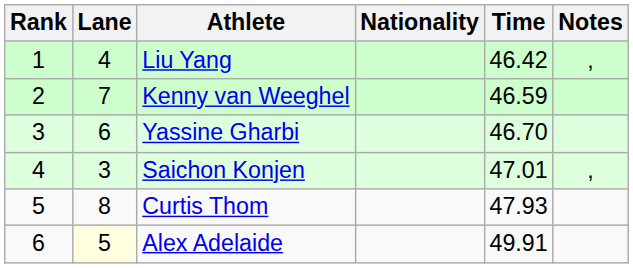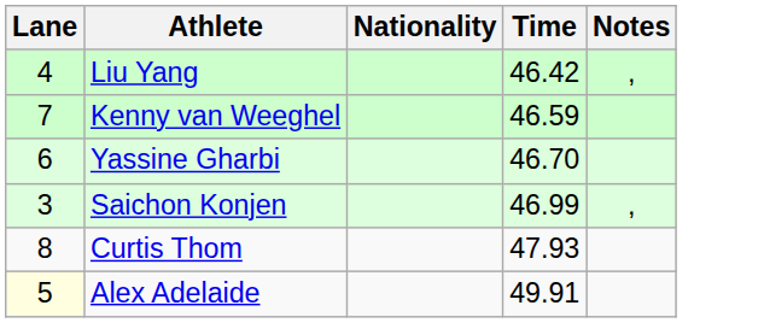 <table class="wikitable sortable" style="text-align:center">
 <tr>
-<th>Rank</th>
 <th>Lane</th>
 <th>Athlete</th>
 <th>Nationality</th>
 <th>Time</th>
 <th>Notes</th>
 </tr>
 <tr bgcolor=ccffcc>
-<td>1</td>
 <td>4</td>
 <td align=left><a href='#'>Liu Yang</a></td>
 <td align=left></td>
 <td>46.42</td>
 <td>, </td>
 </tr>
 <tr bgcolor=ccffcc>
-<td>2</td>
 <td>7</td>
 <td align=left><a href='#'>Kenny van Weeghel</a></td>
 <td align=left></td>
 <td>46.59</td>
 <td></td>
 </tr>
 <tr bgcolor=ddffdd>
-<td>3</td>
 <td>6</td>
 <td align=left><a href='#'>Yassine Gharbi</a></td>
 <td align=left></td>
 <td>46.70</td>
 <td></td>
 </tr>
 <tr bgcolor=ddffdd>
-<td>4</td>
 <td>3</td>
 <td align=left><a href='#'>Saichon Konjen</a></td>
 <td align=left></td>
-<td>47.01</td>
+<td>46.99</td>
 <td>, </td>
 </tr>
 <tr>
-<td>5</td>
 <td>8</td>
 <td align=left><a href='#'>Curtis Thom</a></td>
 <td align=left></td>
 <td>47.93</td>
 <td></td>
 </tr>
 <tr>
-<td>6</td>
 <td style="background: lightyellow;">5</td>
 <td align=left><a href='#'>Alex Adelaide</a></td>
 <td align=left></td>
 <td>49.91</td>
 <td></td>
 </tr>
 </table>
